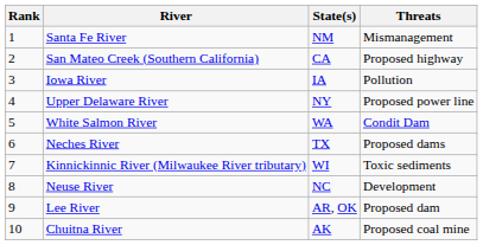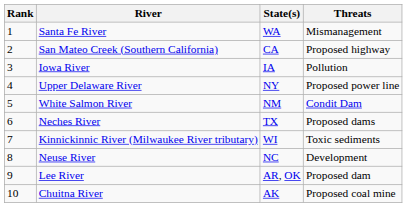 <table class="wikitable sortable">
 <tr>
 <th>Rank</th>
 <th>River</th>
 <th>State(s)</th>
 <th>Threats</th>
 </tr>
 <tr>
 <td>1</td>
 <td><a href='#'>Santa Fe River</a></td>
-<td><a href='#'>NM</a></td>
+<td><a href='#'>WA</a></td>
 <td>Mismanagement</td>
 </tr>
 <tr>
 <td>2</td>
 <td><a href='#'>San Mateo Creek (Southern California)</a></td>
 <td><a href='#'>CA</a></td>
 <td>Proposed highway</td>
 </tr>
 <tr>
 <td>3</td>
 <td><a href='#'>Iowa River</a></td>
 <td><a href='#'>IA</a></td>
 <td>Pollution</td>
 </tr>
 <tr>
 <td>4</td>
 <td><a href='#'>Upper Delaware River</a></td>
 <td><a href='#'>NY</a></td>
 <td>Proposed power line</td>
 </tr>
 <tr>
 <td>5</td>
 <td><a href='#'>White Salmon River</a></td>
-<td><a href='#'>WA</a></td>
+<td><a href='#'>NM</a></td>
 <td><a href='#'>Condit Dam</a></td>
 </tr>
 <tr>
 <td>6</td>
 <td><a href='#'>Neches River</a></td>
 <td><a href='#'>TX</a></td>
 <td>Proposed dams</td>
 </tr>
 <tr>
 <td>7</td>
 <td><a href='#'>Kinnickinnic River (Milwaukee River tributary)</a></td>
 <td><a href='#'>WI</a></td>
 <td>Toxic sediments</td>
 </tr>
 <tr>
 <td>8</td>
 <td><a href='#'>Neuse River</a></td>
 <td><a href='#'>NC</a></td>
 <td>Development</td>
 </tr>
 <tr>
 <td>9</td>
 <td><a href='#'>Lee River</a></td>
 <td><a href='#'>AR</a>, <a href='#'>OK</a></td>
 <td>Proposed dam</td>
 </tr>
 <tr>
 <td>10</td>
 <td><a href='#'>Chuitna River</a></td>
 <td><a href='#'>AK</a></td>
 <td>Proposed coal mine</td>
 </tr>
 </table>
